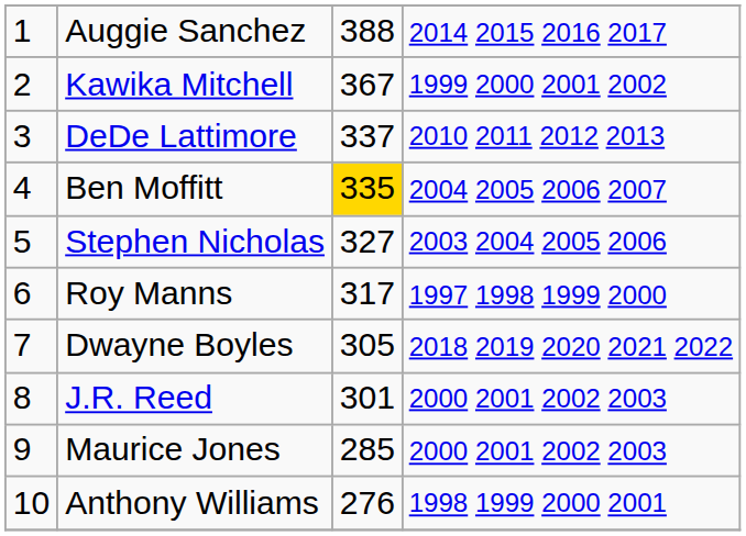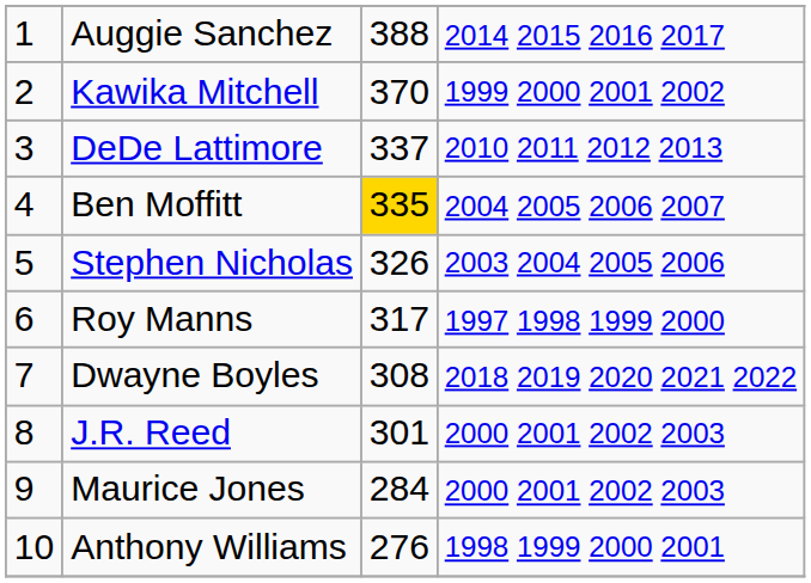 <table class="wikitable">
 <tr>
 </tr>
 <tr>
 <td>1</td>
 <td>Auggie Sanchez</td>
 <td>388</td>
 <td style="font-size:80%;"><a href='#'>2014</a> <a href='#'>2015</a> <a href='#'>2016</a> <a href='#'>2017</a></td>
 </tr>
 <tr>
 <td>2</td>
 <td><a href='#'>Kawika Mitchell</a></td>
-<td>367</td>
+<td>370</td>
 <td style="font-size:80%;"><a href='#'>1999</a> <a href='#'>2000</a> <a href='#'>2001</a> <a href='#'>2002</a></td>
 </tr>
 <tr>
 <td>3</td>
 <td><a href='#'>DeDe Lattimore</a></td>
 <td>337</td>
 <td style="font-size:80%;"><a href='#'>2010</a> <a href='#'>2011</a> <a href='#'>2012</a> <a href='#'>2013</a></td>
 </tr>
 <tr>
 <td>4</td>
 <td>Ben Moffitt</td>
 <td style="background: gold;">335</td>
 <td style="font-size:80%;"><a href='#'>2004</a> <a href='#'>2005</a> <a href='#'>2006</a> <a href='#'>2007</a></td>
 </tr>
 <tr>
 <td>5</td>
 <td><a href='#'>Stephen Nicholas</a></td>
-<td>327</td>
+<td>326</td>
 <td style="font-size:80%;"><a href='#'>2003</a> <a href='#'>2004</a> <a href='#'>2005</a> <a href='#'>2006</a></td>
 </tr>
 <tr>
 <td>6</td>
 <td>Roy Manns</td>
 <td>317</td>
 <td style="font-size:80%;"><a href='#'>1997</a> <a href='#'>1998</a> <a href='#'>1999</a> <a href='#'>2000</a></td>
 </tr>
 <tr>
 <td>7</td>
 <td>Dwayne Boyles</td>
-<td>305</td>
+<td>308</td>
 <td style="font-size:80%;"><a href='#'>2018</a> <a href='#'>2019</a> <a href='#'>2020</a> <a href='#'>2021</a> <a href='#'>2022</a></td>
 </tr>
 <tr>
 <td>8</td>
 <td><a href='#'>J.R. Reed</a></td>
 <td>301</td>
 <td style="font-size:80%;"><a href='#'>2000</a> <a href='#'>2001</a> <a href='#'>2002</a> <a href='#'>2003</a></td>
 </tr>
 <tr>
 <td>9</td>
 <td>Maurice Jones</td>
-<td>285</td>
+<td>284</td>
 <td style="font-size:80%;"><a href='#'>2000</a> <a href='#'>2001</a> <a href='#'>2002</a> <a href='#'>2003</a></td>
 </tr>
 <tr>
 <td>10</td>
 <td>Anthony Williams</td>
 <td>276</td>
 <td style="font-size:80%;"><a href='#'>1998</a> <a href='#'>1999</a> <a href='#'>2000</a> <a href='#'>2001</a></td>
 </tr>
 <tr>
 </tr>
 </table>
